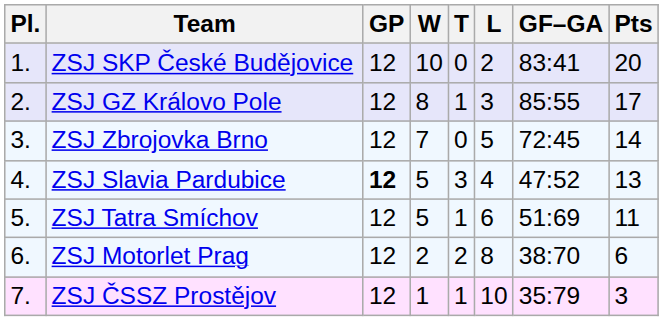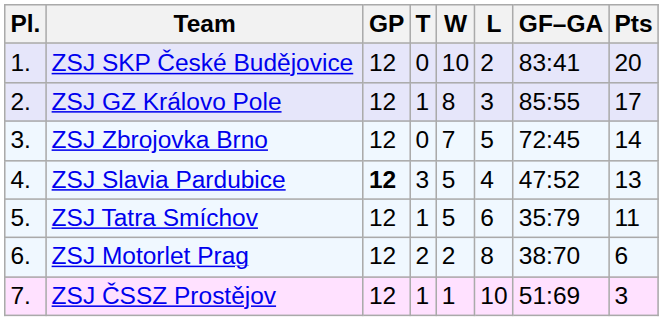 <table class="wikitable">
 <tr>
 <th>Pl.</th>
 <th width="200">Team</th>
 <th>GP</th>
+<th>T</th>
 <th>W</th>
-<th>T</th>
 <th>L</th>
 <th>GF–GA</th>
 <th>Pts</th>
 </tr>
 <tr bgcolor="#e6e6fa">
 <td>1.</td>
 <td><a href='#'>ZSJ SKP České Budějovice</a></td>
 <td>12</td>
+<td>0</td>
 <td>10</td>
-<td>0</td>
 <td>2</td>
 <td>83:41</td>
 <td>20</td>
 </tr>
 <tr bgcolor="#e6e6fa">
 <td>2.</td>
 <td><a href='#'>ZSJ GZ Královo Pole</a></td>
 <td>12</td>
+<td>1</td>
 <td>8</td>
-<td>1</td>
 <td>3</td>
 <td>85:55</td>
 <td>17</td>
 </tr>
 <tr bgcolor="#f0f8ff">
 <td>3.</td>
 <td><a href='#'>ZSJ Zbrojovka Brno</a></td>
 <td>12</td>
+<td>0</td>
 <td>7</td>
-<td>0</td>
 <td>5</td>
 <td>72:45</td>
 <td>14</td>
 </tr>
 <tr bgcolor="#f0f8ff">
 <td>4.</td>
 <td><a href='#'>ZSJ Slavia Pardubice</a></td>
 <td><strong>12</strong></td>
+<td>3</td>
 <td>5</td>
-<td>3</td>
 <td>4</td>
 <td>47:52</td>
 <td>13</td>
 </tr>
 <tr bgcolor="#f0f8ff">
 <td>5.</td>
 <td><a href='#'>ZSJ Tatra Smíchov</a></td>
 <td>12</td>
+<td>1</td>
 <td>5</td>
-<td>1</td>
 <td>6</td>
-<td>51:69</td>
+<td>35:79</td>
 <td>11</td>
 </tr>
 <tr bgcolor="#f0f8ff">
 <td>6.</td>
 <td><a href='#'>ZSJ Motorlet Prag</a></td>
 <td>12</td>
 <td>2</td>
 <td>2</td>
 <td>8</td>
 <td>38:70</td>
 <td>6</td>
 </tr>
 <tr bgcolor="#FFE1FF">
 <td>7.</td>
 <td><a href='#'>ZSJ ČSSZ Prostějov</a></td>
 <td>12</td>
 <td>1</td>
 <td>1</td>
 <td>10</td>
-<td>35:79</td>
+<td>51:69</td>
 <td>3</td>
 </tr>
 </table>
